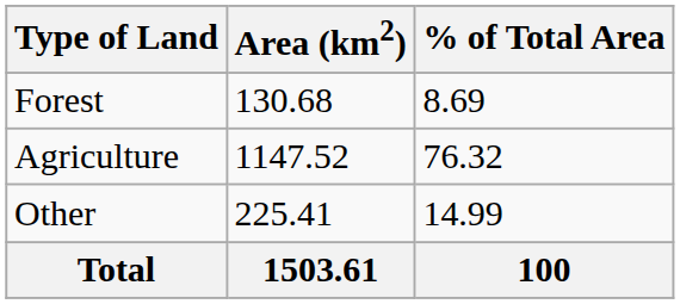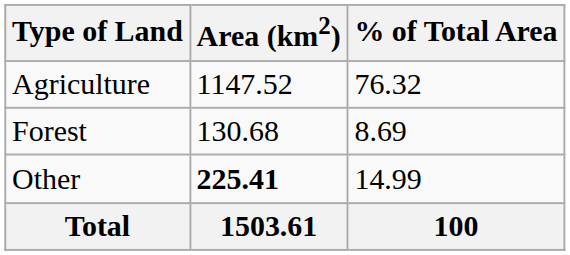 <table class="wikitable" style="margin: 1em auto 1em auto;">
 <tr>
 <th>Type of Land</th>
 <th>Area (km<sup>2</sup>)</th>
 <th>% of Total Area</th>
 </tr>
 <tr>
+<td>Agriculture</td>
+<td>1147.52</td>
+<td>76.32</td>
+</tr>
+<tr>
 <td>Forest</td>
 <td>130.68</td>
 <td>8.69</td>
 </tr>
 <tr>
-<td>Agriculture</td>
-<td>1147.52</td>
-<td>76.32</td>
-</tr>
-<tr>
 <td>Other</td>
-<td>225.41</td>
+<td><strong>225.41</strong></td>
 <td>14.99</td>
 </tr>
 <tr class='sortbottom'>
 <th>Total</th>
 <th>1503.61</th>
 <th>100</th>
 </tr>
 </table>
